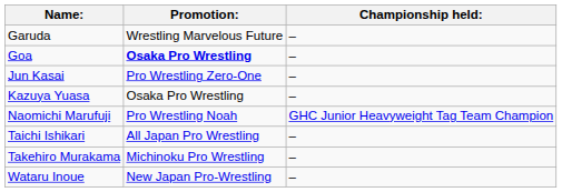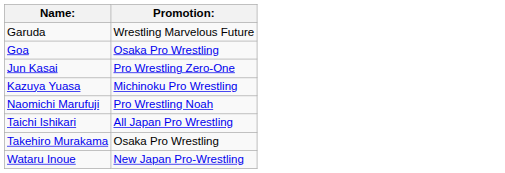 <table class="wikitable sortable">
 <tr>
 <th>Name:</th>
 <th>Promotion:</th>
-<th>Championship held:</th>
 </tr>
 <tr>
 <td>Garuda</td>
 <td>Wrestling Marvelous Future</td>
-<td>–</td>
 </tr>
 <tr>
 <td><a href='#'>Goa</a></td>
-<td><strong><a href='#'>Osaka Pro Wrestling</a></strong></td>
-<td>–</td>
+<td><a href='#'>Osaka Pro Wrestling</a></td>
 </tr>
 <tr>
 <td><a href='#'>Jun Kasai</a></td>
 <td><a href='#'>Pro Wrestling Zero-One</a></td>
-<td>–</td>
 </tr>
 <tr>
 <td><a href='#'>Kazuya Yuasa</a></td>
-<td>Osaka Pro Wrestling</td>
-<td>–</td>
+<td><a href='#'>Michinoku Pro Wrestling</a></td>
 </tr>
 <tr>
 <td><a href='#'>Naomichi Marufuji</a></td>
 <td><a href='#'>Pro Wrestling Noah</a></td>
-<td><a href='#'>GHC Junior Heavyweight Tag Team Champion</a></td>
 </tr>
 <tr>
 <td><a href='#'>Taichi Ishikari</a></td>
 <td><a href='#'>All Japan Pro Wrestling</a></td>
-<td>–</td>
 </tr>
 <tr>
 <td><a href='#'>Takehiro Murakama</a></td>
-<td><a href='#'>Michinoku Pro Wrestling</a></td>
-<td>–</td>
+<td>Osaka Pro Wrestling</td>
 </tr>
 <tr>
 <td><a href='#'>Wataru Inoue</a></td>
 <td><a href='#'>New Japan Pro-Wrestling</a></td>
-<td>–</td>
 </tr>
 </table>
